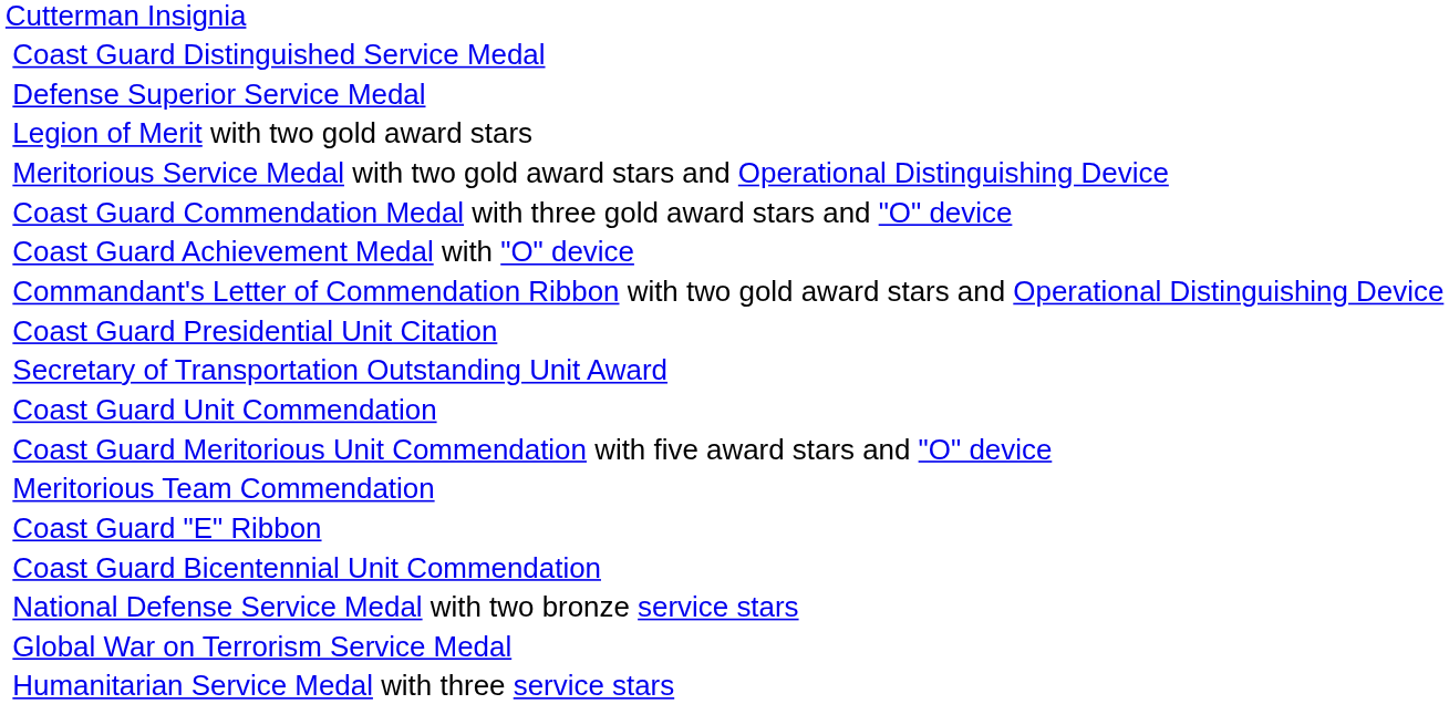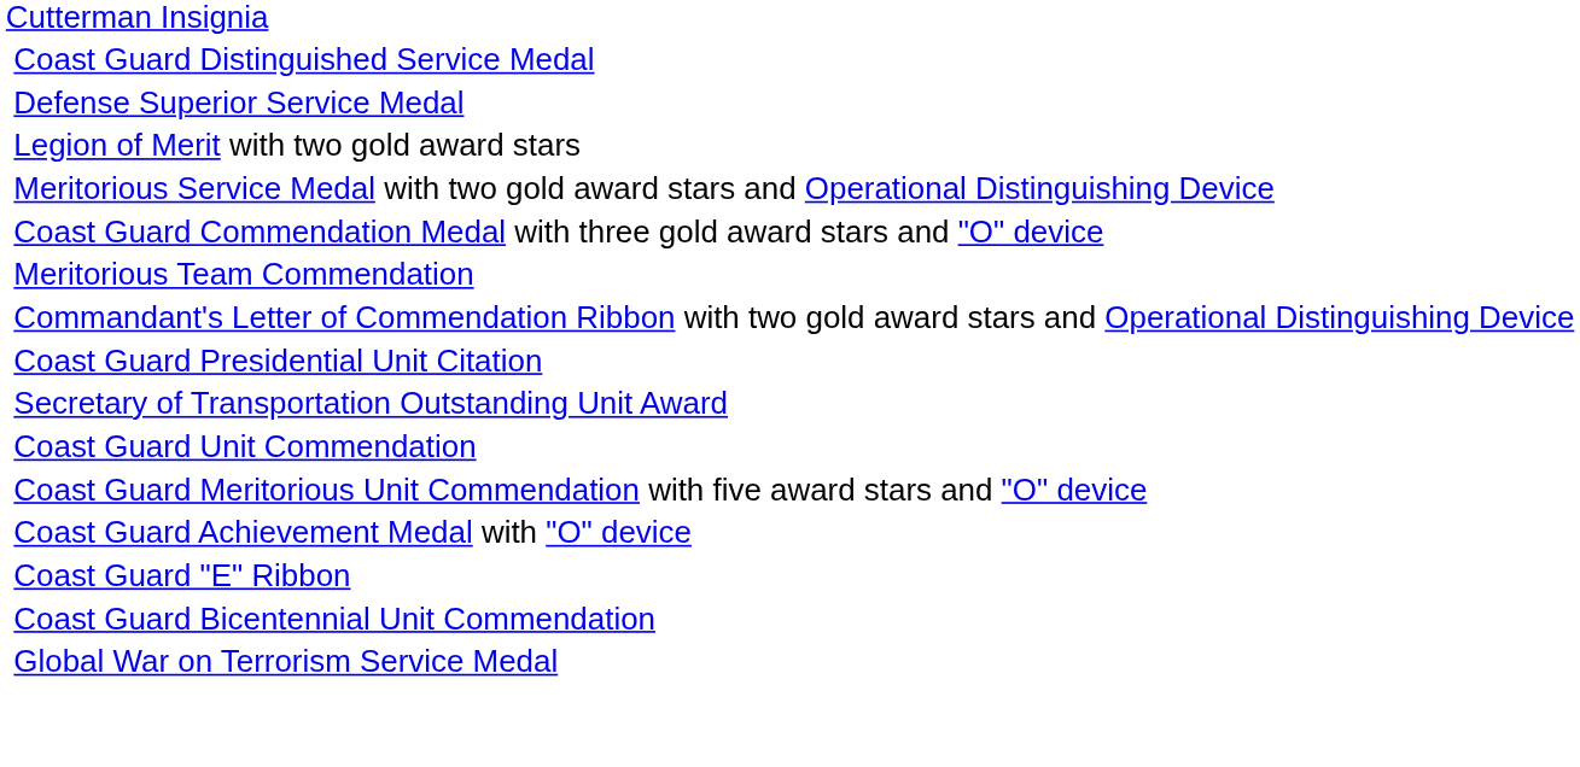 <table>
 <tr>
 <td colspan="2"> <a href='#'>Cutterman Insignia</a></td>
 </tr>
 <tr>
 <td></td>
 <td><a href='#'>Coast Guard Distinguished Service Medal</a></td>
 </tr>
 <tr>
 <td></td>
 <td><a href='#'>Defense Superior Service Medal</a></td>
 </tr>
 <tr>
 <td></td>
 <td><a href='#'>Legion of Merit</a> with two gold award stars</td>
 </tr>
 <tr>
 <td></td>
 <td><a href='#'>Meritorious Service Medal</a> with two gold award stars and <a href='#'>Operational Distinguishing Device</a></td>
 </tr>
 <tr>
 <td></td>
 <td><a href='#'>Coast Guard Commendation Medal</a> with three gold award stars and <a href='#'>"O" device</a></td>
 </tr>
 <tr>
 <td></td>
-<td><a href='#'>Coast Guard Achievement Medal</a> with <a href='#'>"O" device</a></td>
+<td><a href='#'>Meritorious Team Commendation</a></td>
 </tr>
 <tr>
 <td></td>
 <td><a href='#'>Commandant's Letter of Commendation Ribbon</a> with two gold award stars and <a href='#'>Operational Distinguishing Device</a></td>
 </tr>
 <tr>
 <td></td>
 <td><a href='#'>Coast Guard Presidential Unit Citation</a></td>
 </tr>
 <tr>
 <td></td>
 <td><a href='#'>Secretary of Transportation Outstanding Unit Award</a></td>
 </tr>
 <tr>
 <td></td>
 <td><a href='#'>Coast Guard Unit Commendation</a></td>
 </tr>
 <tr>
 <td></td>
 <td><a href='#'>Coast Guard Meritorious Unit Commendation</a> with five award stars and <a href='#'>"O" device</a></td>
 </tr>
 <tr>
 <td></td>
-<td><a href='#'>Meritorious Team Commendation</a></td>
+<td><a href='#'>Coast Guard Achievement Medal</a> with <a href='#'>"O" device</a></td>
 </tr>
 <tr>
 <td></td>
 <td><a href='#'>Coast Guard "E" Ribbon</a></td>
 </tr>
 <tr>
 <td></td>
 <td><a href='#'>Coast Guard Bicentennial Unit Commendation</a></td>
 </tr>
 <tr>
 <td></td>
-<td><a href='#'>National Defense Service Medal</a> with two bronze <a href='#'>service stars</a></td>
-</tr>
-<tr>
-<td></td>
 <td><a href='#'>Global War on Terrorism Service Medal</a></td>
 </tr>
-<tr>
-<td></td>
-<td><a href='#'>Humanitarian Service Medal</a> with three <a href='#'>service stars</a></td>
-</tr>
 </table>
